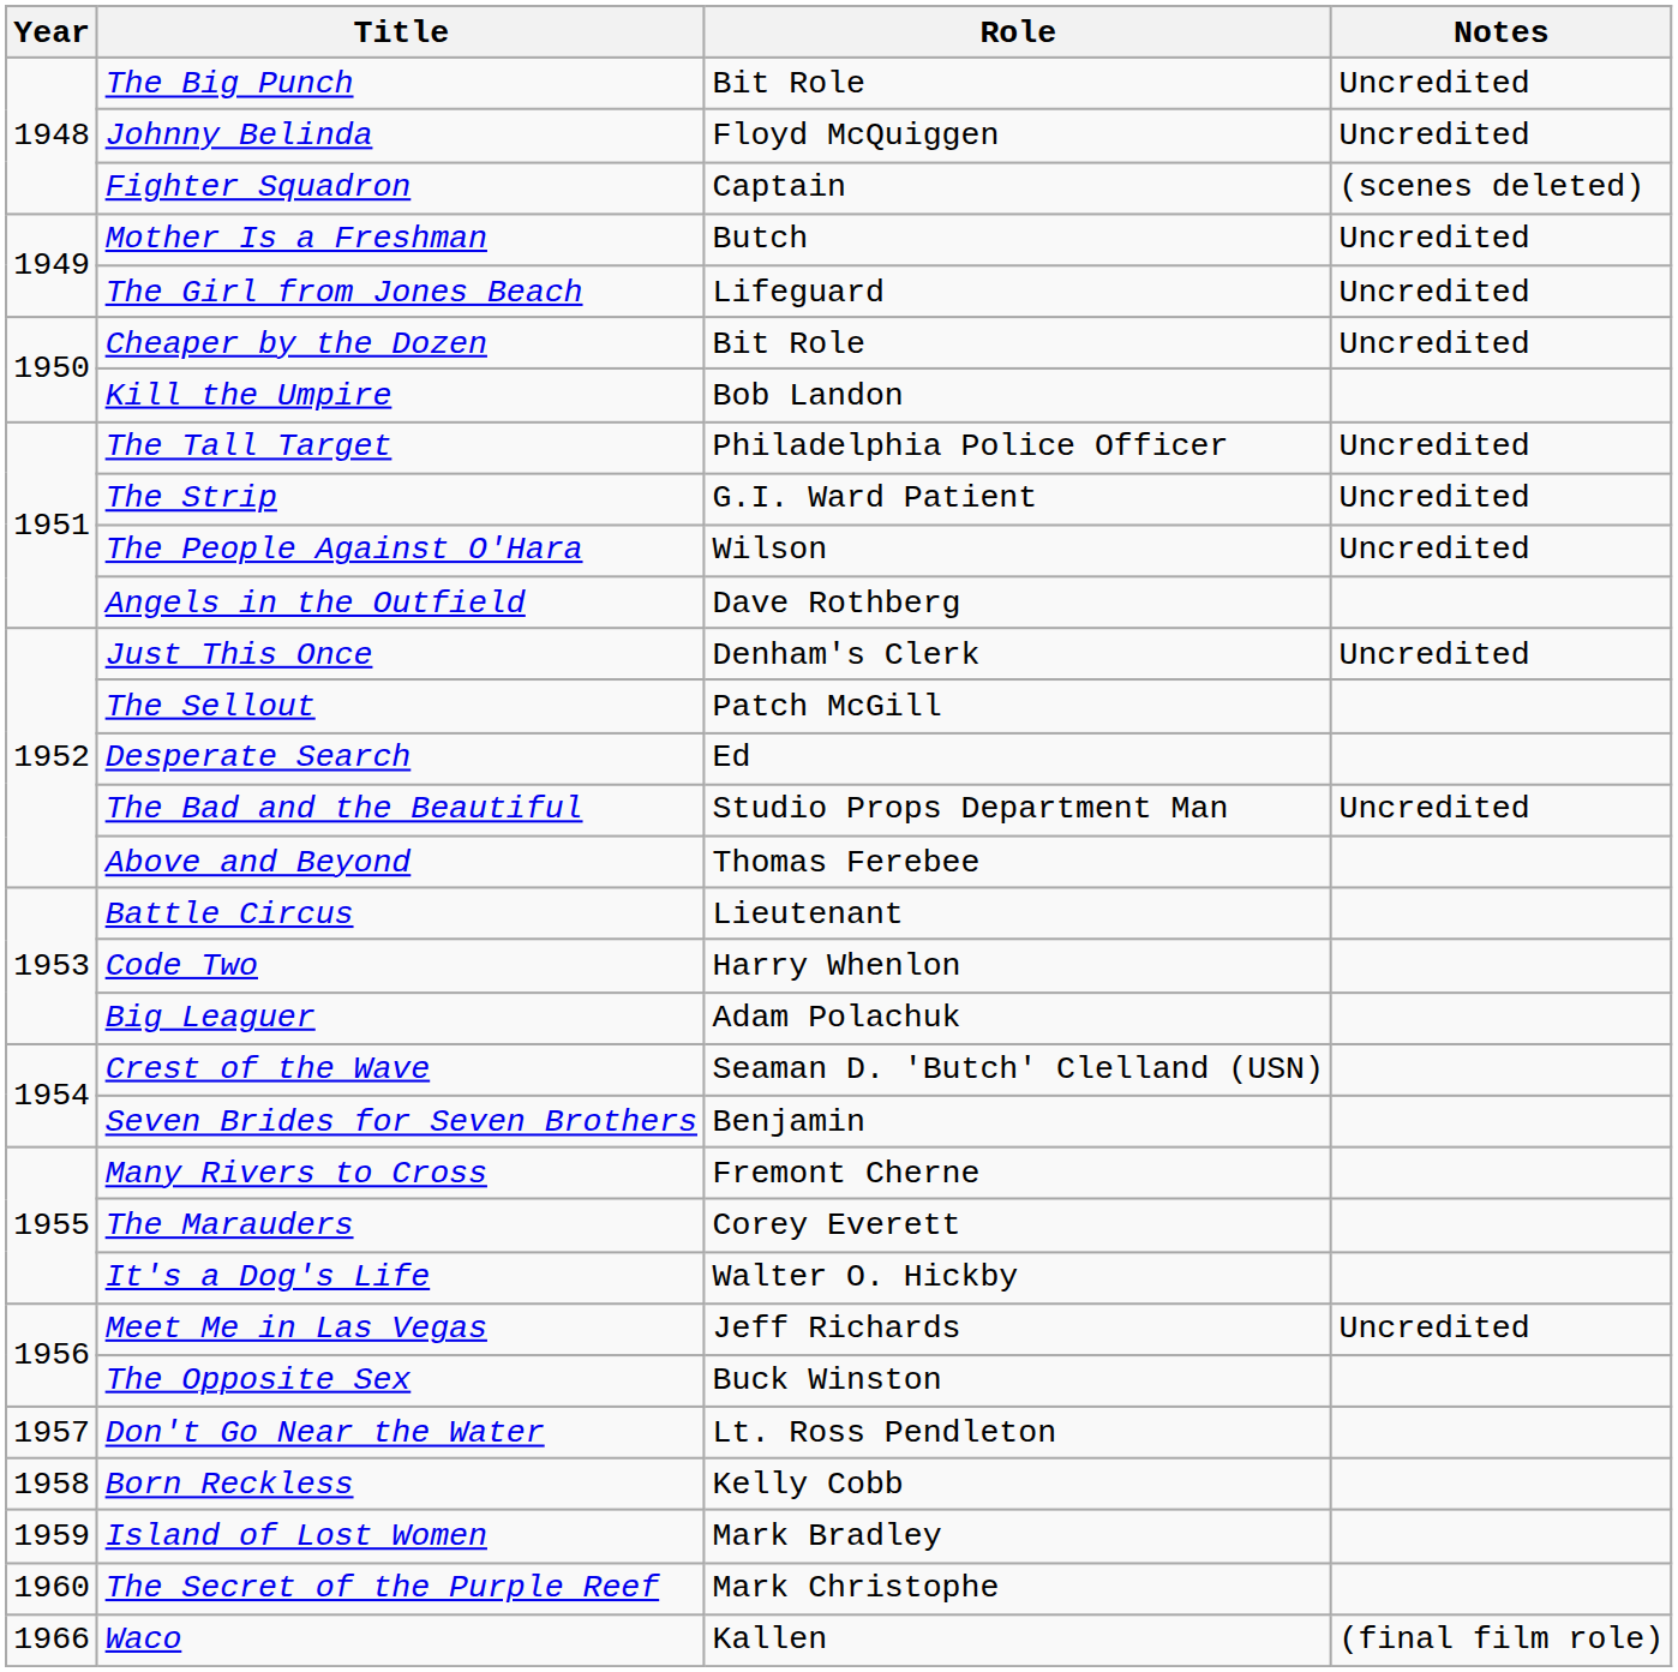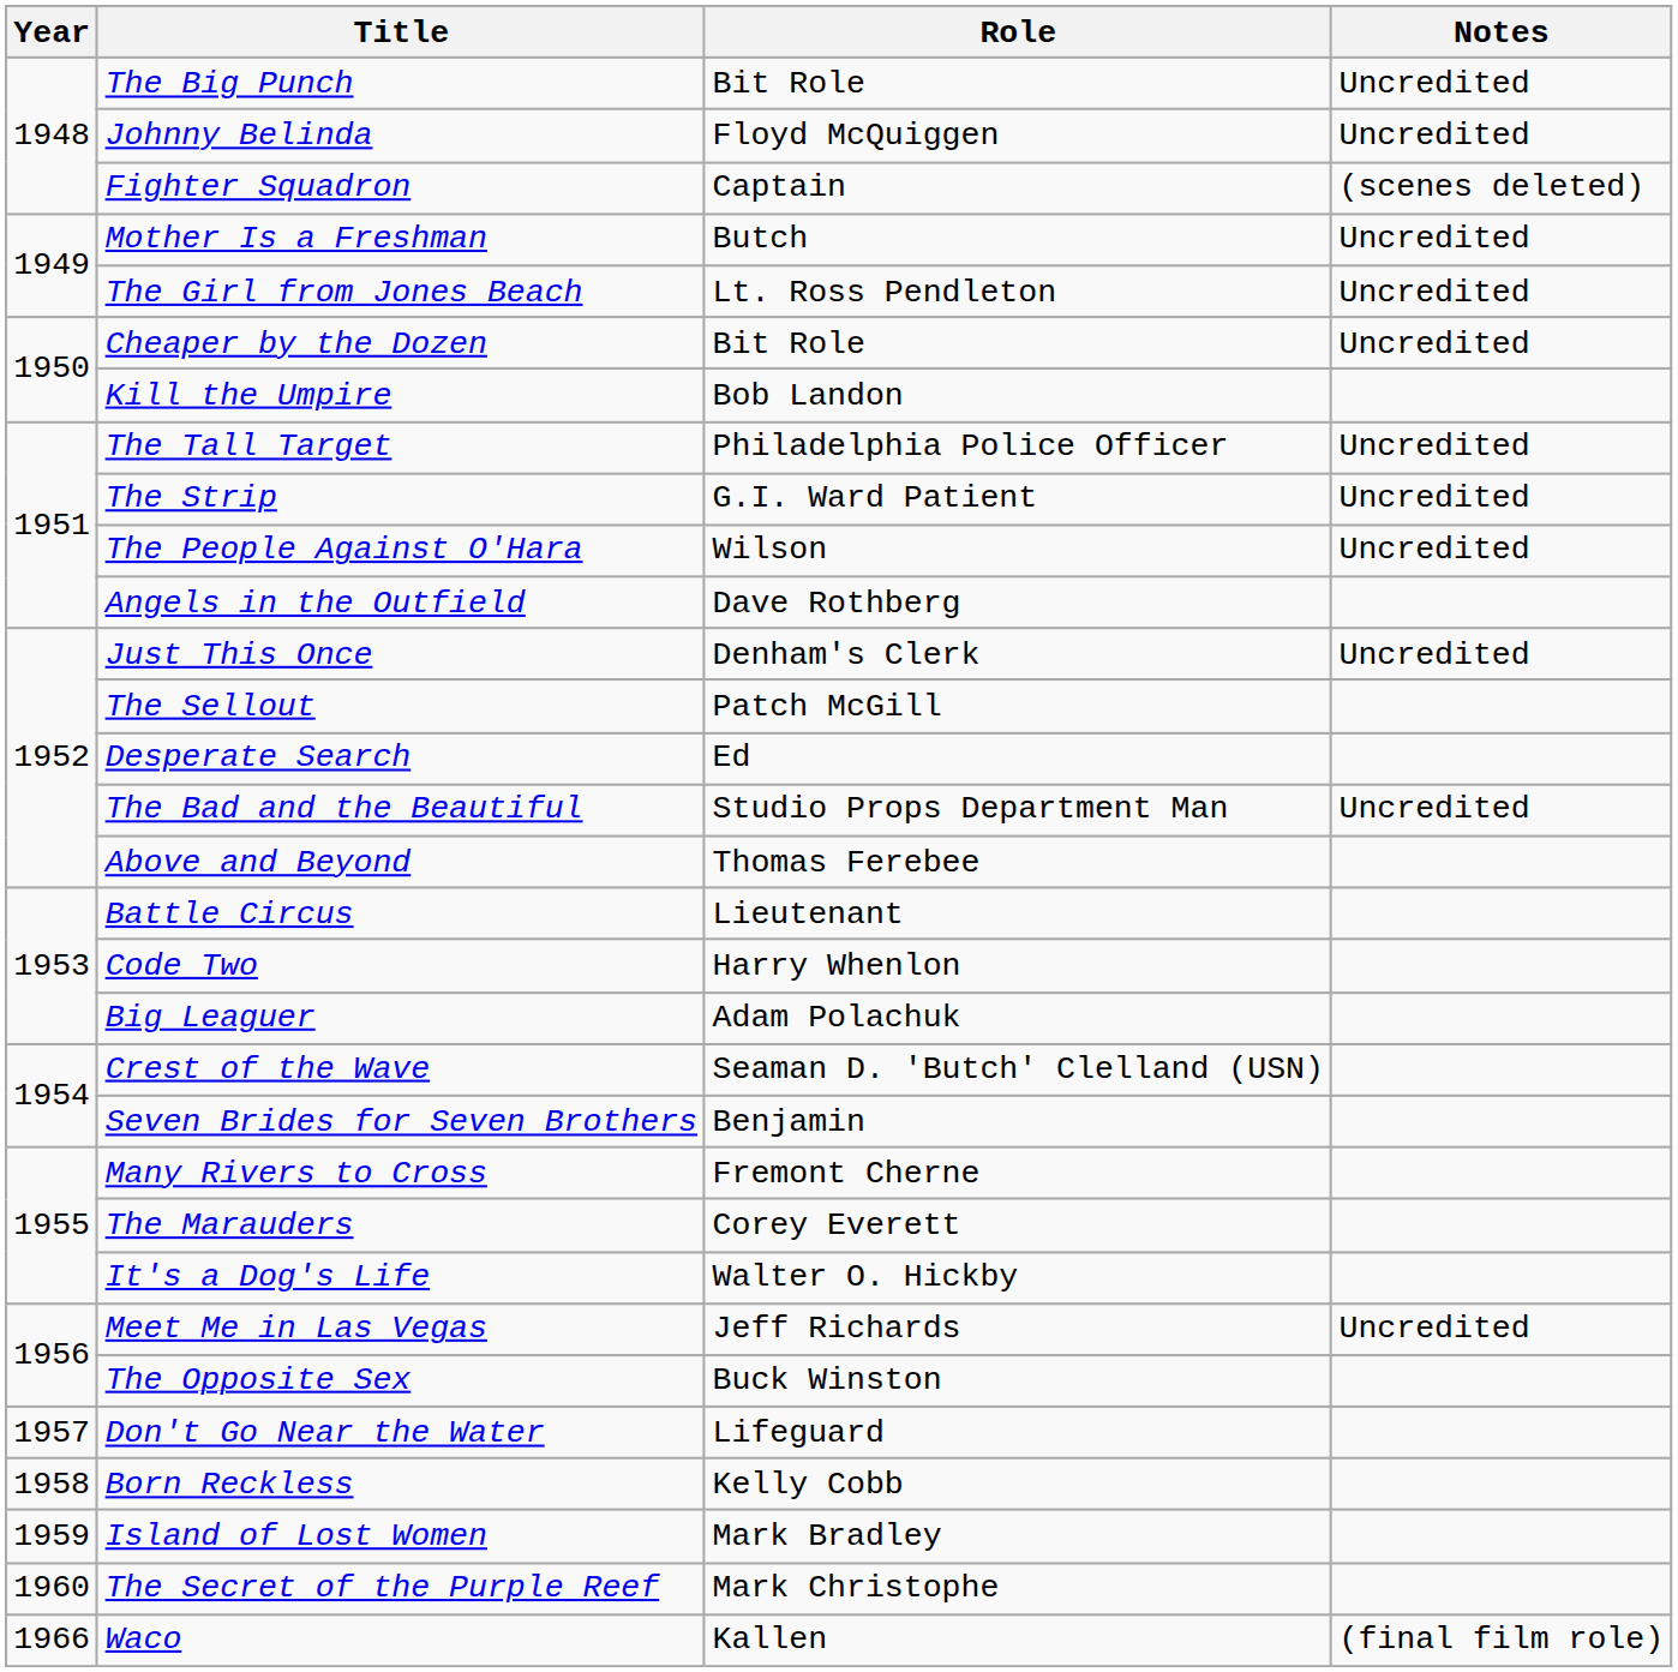 <table class="wikitable">
 <tr>
 <th>Year</th>
 <th>Title</th>
 <th>Role</th>
 <th>Notes</th>
 </tr>
 <tr>
 <td rowspan=3>1948</td>
 <td><em><a href='#'>The Big Punch</a></em></td>
 <td>Bit Role</td>
 <td>Uncredited</td>
 </tr>
 <tr>
 <td><em><a href='#'>Johnny Belinda</a></em></td>
 <td>Floyd McQuiggen</td>
 <td>Uncredited</td>
 </tr>
 <tr>
 <td><em><a href='#'>Fighter Squadron</a></em></td>
 <td>Captain</td>
 <td>(scenes deleted)</td>
 </tr>
 <tr>
 <td rowspan=2>1949</td>
 <td><em><a href='#'>Mother Is a Freshman</a></em></td>
 <td>Butch</td>
 <td>Uncredited</td>
 </tr>
 <tr>
 <td><em><a href='#'>The Girl from Jones Beach</a></em></td>
-<td>Lifeguard</td>
+<td>Lt. Ross Pendleton</td>
 <td>Uncredited</td>
 </tr>
 <tr>
 <td rowspan=2>1950</td>
 <td><em><a href='#'>Cheaper by the Dozen</a></em></td>
 <td>Bit Role</td>
 <td>Uncredited</td>
 </tr>
 <tr>
 <td><em><a href='#'>Kill the Umpire</a></em></td>
 <td>Bob Landon</td>
 <td></td>
 </tr>
 <tr>
 <td rowspan=4>1951</td>
 <td><em><a href='#'>The Tall Target</a></em></td>
 <td>Philadelphia Police Officer</td>
 <td>Uncredited</td>
 </tr>
 <tr>
 <td><em><a href='#'>The Strip</a></em></td>
 <td>G.I. Ward Patient</td>
 <td>Uncredited</td>
 </tr>
 <tr>
 <td><em><a href='#'>The People Against O'Hara</a></em></td>
 <td>Wilson</td>
 <td>Uncredited</td>
 </tr>
 <tr>
 <td><em><a href='#'>Angels in the Outfield</a></em></td>
 <td>Dave Rothberg</td>
 <td></td>
 </tr>
 <tr>
 <td rowspan=5>1952</td>
 <td><em><a href='#'>Just This Once</a></em></td>
 <td>Denham's Clerk</td>
 <td>Uncredited</td>
 </tr>
 <tr>
 <td><em><a href='#'>The Sellout</a></em></td>
 <td>Patch McGill</td>
 <td></td>
 </tr>
 <tr>
 <td><em><a href='#'>Desperate Search</a></em></td>
 <td>Ed</td>
 <td></td>
 </tr>
 <tr>
 <td><em><a href='#'>The Bad and the Beautiful</a></em></td>
 <td>Studio Props Department Man</td>
 <td>Uncredited</td>
 </tr>
 <tr>
 <td><em><a href='#'>Above and Beyond</a></em></td>
 <td>Thomas Ferebee</td>
 <td></td>
 </tr>
 <tr>
 <td rowspan=3>1953</td>
 <td><em><a href='#'>Battle Circus</a></em></td>
 <td>Lieutenant</td>
 <td></td>
 </tr>
 <tr>
 <td><em><a href='#'>Code Two</a></em></td>
 <td>Harry Whenlon</td>
 <td></td>
 </tr>
 <tr>
 <td><em><a href='#'>Big Leaguer</a></em></td>
 <td>Adam Polachuk</td>
 <td></td>
 </tr>
 <tr>
 <td rowspan=2>1954</td>
 <td><em><a href='#'>Crest of the Wave</a></em></td>
 <td>Seaman D. 'Butch' Clelland (USN)</td>
 <td></td>
 </tr>
 <tr>
 <td><em><a href='#'>Seven Brides for Seven Brothers</a></em></td>
 <td>Benjamin</td>
 <td></td>
 </tr>
 <tr>
 <td rowspan=3>1955</td>
 <td><em><a href='#'>Many Rivers to Cross</a></em></td>
 <td>Fremont Cherne</td>
 <td></td>
 </tr>
 <tr>
 <td><em><a href='#'>The Marauders</a></em></td>
 <td>Corey Everett</td>
 <td></td>
 </tr>
 <tr>
 <td><em><a href='#'>It's a Dog's Life</a></em></td>
 <td>Walter O. Hickby</td>
 <td></td>
 </tr>
 <tr>
 <td rowspan=2>1956</td>
 <td><em><a href='#'>Meet Me in Las Vegas</a></em></td>
 <td>Jeff Richards</td>
 <td>Uncredited</td>
 </tr>
 <tr>
 <td><em><a href='#'>The Opposite Sex</a></em></td>
 <td>Buck Winston</td>
 <td></td>
 </tr>
 <tr>
 <td>1957</td>
 <td><em><a href='#'>Don't Go Near the Water</a></em></td>
-<td>Lt. Ross Pendleton</td>
+<td>Lifeguard</td>
 <td></td>
 </tr>
 <tr>
 <td>1958</td>
 <td><em><a href='#'>Born Reckless</a></em></td>
 <td>Kelly Cobb</td>
 <td></td>
 </tr>
 <tr>
 <td>1959</td>
 <td><em><a href='#'>Island of Lost Women</a></em></td>
 <td>Mark Bradley</td>
 <td></td>
 </tr>
 <tr>
 <td>1960</td>
 <td><em><a href='#'>The Secret of the Purple Reef</a></em></td>
 <td>Mark Christophe</td>
 <td></td>
 </tr>
 <tr>
 <td>1966</td>
 <td><em><a href='#'>Waco</a></em></td>
 <td>Kallen</td>
 <td>(final film role)</td>
 </tr>
 </table>
